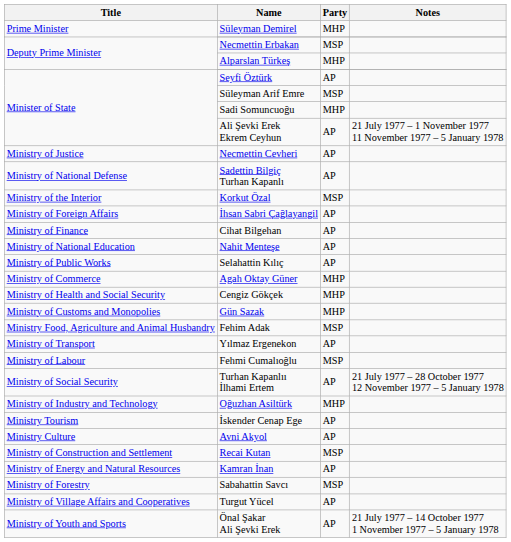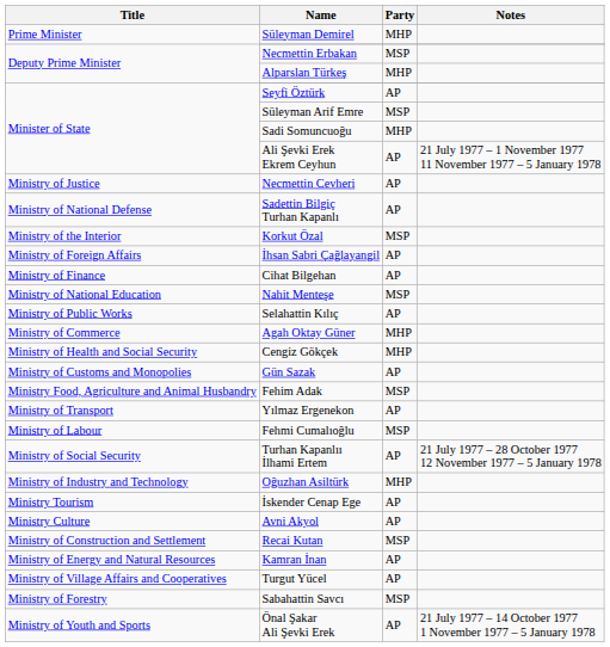 <table class="wikitable">
 <tr>
 <th>Title</th>
 <th>Name</th>
 <th>Party</th>
 <th>Notes</th>
 </tr>
 <tr>
 <td><a href='#'>Prime Minister</a></td>
 <td><a href='#'>Süleyman Demirel</a></td>
 <td>MHP</td>
 <td></td>
 </tr>
 <tr>
 <td rowspan="3" style="text-align:left;"><a href='#'>Deputy Prime Minister</a></td>
 </tr>
 <tr>
 <td><a href='#'>Necmettin Erbakan</a></td>
 <td>MSP</td>
 <td></td>
 </tr>
 <tr>
 <td><a href='#'>Alparslan Türkeş</a></td>
 <td>MHP</td>
 <td></td>
 </tr>
 <tr>
 <td rowspan="5" style="text-align:left;"><a href='#'>Minister of State</a></td>
 </tr>
 <tr>
 <td><a href='#'>Seyfi Öztürk</a></td>
 <td>AP</td>
 <td></td>
 </tr>
 <tr>
 <td>Süleyman Arif Emre</td>
 <td>MSP</td>
 <td></td>
 </tr>
 <tr>
 <td>Sadi Somuncuoğu</td>
 <td>MHP</td>
 <td></td>
 </tr>
 <tr>
 <td>Ali Şevki Erek<br>Ekrem Ceyhun</td>
 <td>AP</td>
 <td>21 July 1977 – 1 November 1977<br>11 November 1977 – 5 January 1978</td>
 </tr>
 <tr>
 <td><a href='#'>Ministry of Justice</a></td>
 <td><a href='#'>Necmettin Cevheri</a></td>
 <td>AP</td>
 <td></td>
 </tr>
 <tr>
 <td><a href='#'>Ministry of National Defense</a></td>
 <td><a href='#'>Sadettin Bilgiç</a><br>Turhan Kapanlı</td>
 <td>AP</td>
 <td></td>
 </tr>
 <tr>
 <td><a href='#'>Ministry of the Interior</a></td>
 <td><a href='#'>Korkut Özal</a></td>
 <td>MSP</td>
 <td></td>
 </tr>
 <tr>
 <td><a href='#'>Ministry of Foreign Affairs</a></td>
 <td><a href='#'>İhsan Sabri Çağlayangil</a></td>
 <td>AP</td>
 <td></td>
 </tr>
 <tr>
 <td><a href='#'>Ministry of Finance</a></td>
 <td>Cihat Bilgehan</td>
 <td>AP</td>
 <td></td>
 </tr>
 <tr>
 <td><a href='#'>Ministry of National Education</a></td>
 <td><a href='#'>Nahit Menteşe</a></td>
-<td>AP</td>
+<td>MSP</td>
 <td></td>
 </tr>
 <tr>
 <td><a href='#'>Ministry of Public Works</a></td>
 <td>Selahattin Kılıç</td>
 <td>AP</td>
 <td></td>
 </tr>
 <tr>
 <td><a href='#'>Ministry of Commerce</a></td>
 <td><a href='#'>Agah Oktay Güner</a></td>
 <td>MHP</td>
 <td></td>
 </tr>
 <tr>
 <td><a href='#'>Ministry of Health and Social Security</a></td>
 <td>Cengiz Gökçek</td>
 <td>MHP</td>
 <td></td>
 </tr>
 <tr>
 <td><a href='#'>Ministry of Customs and Monopolies</a></td>
 <td><a href='#'>Gün Sazak</a></td>
-<td>MHP</td>
+<td>AP</td>
 <td></td>
 </tr>
 <tr>
 <td><a href='#'>Ministry Food, Agriculture and Animal Husbandry</a></td>
 <td>Fehim Adak</td>
 <td>MSP</td>
 <td></td>
 </tr>
 <tr>
 <td><a href='#'>Ministry of Transport</a></td>
 <td>Yılmaz Ergenekon</td>
 <td>AP</td>
 <td></td>
 </tr>
 <tr>
 <td><a href='#'>Ministry of Labour</a></td>
 <td>Fehmi Cumalıoğlu</td>
 <td>MSP</td>
 <td></td>
 </tr>
 <tr>
 <td><a href='#'>Ministry of Social Security</a></td>
 <td>Turhan Kapanlıı<br>İlhami Ertem</td>
 <td>AP</td>
 <td>21 July 1977 – 28 October 1977<br>12 November 1977 – 5 January 1978</td>
 </tr>
 <tr>
 <td><a href='#'>Ministry of Industry and Technology</a></td>
 <td><a href='#'>Oğuzhan Asiltürk</a></td>
 <td>MHP</td>
 <td></td>
 </tr>
 <tr>
 <td><a href='#'>Ministry Tourism</a></td>
 <td>İskender Cenap Ege</td>
 <td>AP</td>
 <td></td>
 </tr>
 <tr>
 <td><a href='#'>Ministry Culture</a></td>
 <td><a href='#'>Avni Akyol</a></td>
 <td>AP</td>
 <td></td>
 </tr>
 <tr>
 <td><a href='#'>Ministry of Construction and Settlement</a></td>
 <td><a href='#'>Recai Kutan</a></td>
 <td>MSP</td>
 <td></td>
 </tr>
 <tr>
 <td><a href='#'>Ministry of Energy and Natural Resources</a></td>
 <td><a href='#'>Kamran İnan</a></td>
 <td>AP</td>
 <td></td>
 </tr>
 <tr>
+<td><a href='#'>Ministry of Village Affairs and Cooperatives</a></td>
+<td>Turgut Yücel</td>
+<td>AP</td>
+<td></td>
+</tr>
+<tr>
 <td><a href='#'>Ministry of Forestry</a></td>
 <td>Sabahattin Savcı</td>
 <td>MSP</td>
-<td></td>
-</tr>
-<tr>
-<td><a href='#'>Ministry of Village Affairs and Cooperatives</a></td>
-<td>Turgut Yücel</td>
-<td>AP</td>
 <td></td>
 </tr>
 <tr>
 <td><a href='#'>Ministry of Youth and Sports</a></td>
 <td>Önal Şakar<br>Ali Şevki Erek</td>
 <td>AP</td>
 <td>21 July 1977 – 14 October 1977<br>1 November 1977 – 5 January 1978</td>
 </tr>
 </table>
